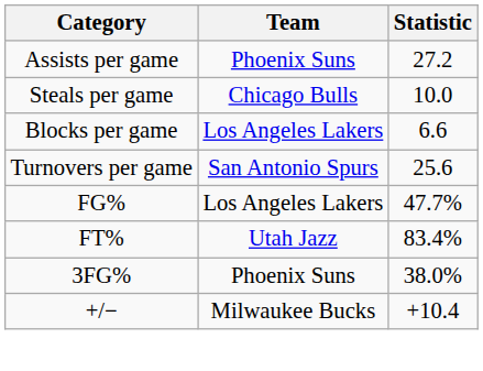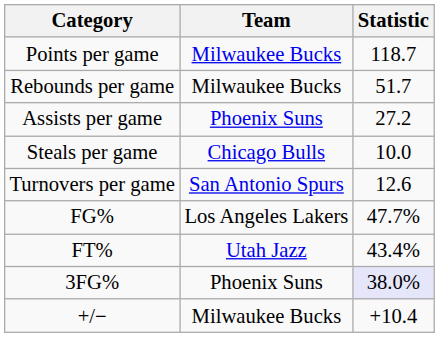 <table class="wikitable" style="text-align:center">
 <tr>
 <th>Category</th>
 <th>Team</th>
 <th>Statistic</th>
+</tr>
+<tr>
+<td>Points per game</td>
+<td><a href='#'>Milwaukee Bucks</a></td>
+<td>118.7</td>
+</tr>
+<tr>
+<td>Rebounds per game</td>
+<td>Milwaukee Bucks</td>
+<td>51.7</td>
 </tr>
 <tr>
 <td>Assists per game</td>
 <td><a href='#'>Phoenix Suns</a></td>
 <td>27.2</td>
 </tr>
 <tr>
 <td>Steals per game</td>
 <td><a href='#'>Chicago Bulls</a></td>
 <td>10.0</td>
 </tr>
 <tr>
-<td>Blocks per game</td>
-<td><a href='#'>Los Angeles Lakers</a></td>
-<td>6.6</td>
-</tr>
-<tr>
 <td>Turnovers per game</td>
 <td><a href='#'>San Antonio Spurs</a></td>
-<td>25.6</td>
+<td>12.6</td>
 </tr>
 <tr>
 <td>FG%</td>
 <td>Los Angeles Lakers</td>
 <td>47.7%</td>
 </tr>
 <tr>
 <td>FT%</td>
 <td><a href='#'>Utah Jazz</a></td>
-<td>83.4%</td>
+<td>43.4%</td>
 </tr>
 <tr>
 <td>3FG%</td>
 <td>Phoenix Suns</td>
-<td>38.0%</td>
+<td style="background: lavender;">38.0%</td>
 </tr>
 <tr>
 <td>+/−</td>
 <td>Milwaukee Bucks</td>
 <td>+10.4</td>
 </tr>
 </table>
